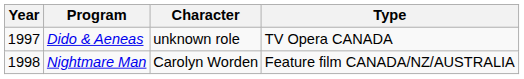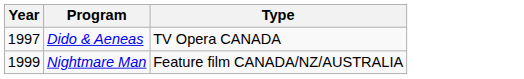 <table class="wikitable">
 <tr>
 <th>Year</th>
 <th>Program</th>
-<th>Character</th>
 <th>Type</th>
 </tr>
 <tr>
 <td>1997</td>
 <td><em><a href='#'>Dido & Aeneas</a></em></td>
-<td>unknown role</td>
 <td>TV Opera CANADA</td>
 </tr>
 <tr>
-<td>1998</td>
+<td>1999</td>
 <td><em><a href='#'>Nightmare Man</a></em></td>
-<td>Carolyn Worden</td>
 <td>Feature film CANADA/NZ/AUSTRALIA</td>
 </tr>
 </table>
